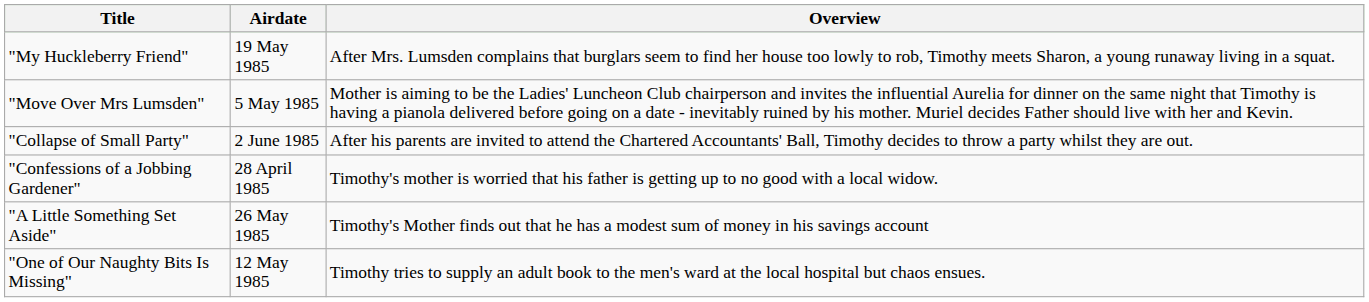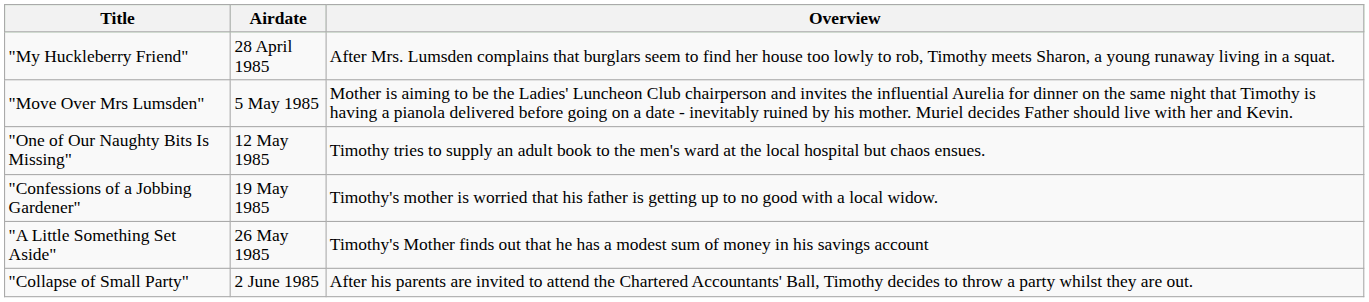 <table class="wikitable" style="font-size: 100%;">
 <tr style="background:#aaeeaa">
 <th width="200">Title</th>
 <th width="80">Airdate</th>
 <th>Overview</th>
 </tr>
 <tr>
 <td>"My Huckleberry Friend"</td>
-<td>19 May 1985</td>
+<td>28 April 1985</td>
 <td>After Mrs. Lumsden complains that burglars seem to find her house too lowly to rob, Timothy meets Sharon, a young runaway living in a squat.</td>
 </tr>
 <tr>
 <td>"Move Over Mrs Lumsden"</td>
 <td>5 May 1985</td>
 <td>Mother is aiming to be the Ladies' Luncheon Club chairperson and invites the influential Aurelia for dinner on the same night that Timothy is having a pianola delivered before going on a date - inevitably ruined by his mother. Muriel decides Father should live with her and Kevin.</td>
 </tr>
 <tr>
-<td>"Collapse of Small Party"</td>
-<td>2 June 1985</td>
-<td>After his parents are invited to attend the Chartered Accountants' Ball, Timothy decides to throw a party whilst they are out.</td>
+<td>"One of Our Naughty Bits Is Missing"</td>
+<td>12 May 1985</td>
+<td>Timothy tries to supply an adult book to the men's ward at the local hospital but chaos ensues.</td>
 </tr>
 <tr>
 <td>"Confessions of a Jobbing Gardener"</td>
-<td>28 April 1985</td>
+<td>19 May 1985</td>
 <td>Timothy's mother is worried that his father is getting up to no good with a local widow.</td>
 </tr>
 <tr>
 <td>"A Little Something Set Aside"</td>
 <td>26 May 1985</td>
 <td>Timothy's Mother finds out that he has a modest sum of money in his savings account</td>
 </tr>
 <tr>
-<td>"One of Our Naughty Bits Is Missing"</td>
-<td>12 May 1985</td>
-<td>Timothy tries to supply an adult book to the men's ward at the local hospital but chaos ensues.</td>
+<td>"Collapse of Small Party"</td>
+<td>2 June 1985</td>
+<td>After his parents are invited to attend the Chartered Accountants' Ball, Timothy decides to throw a party whilst they are out.</td>
 </tr>
 </table>
